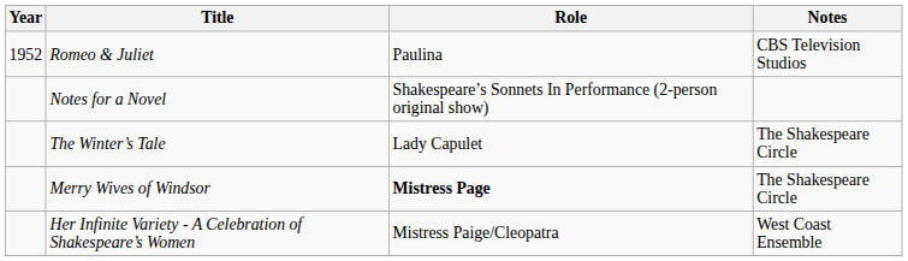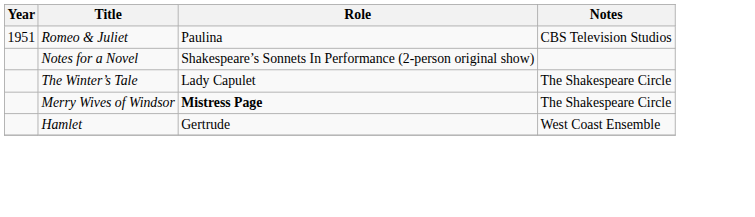 <table class="wikitable sortable">
 <tr>
 <th>Year</th>
 <th>Title</th>
 <th>Role</th>
 <th>Notes</th>
 </tr>
 <tr>
-<td>1952</td>
+<td>1951</td>
 <td><em>Romeo & Juliet</em></td>
 <td>Paulina</td>
 <td>CBS Television Studios</td>
 </tr>
 <tr>
 <td></td>
 <td><em>Notes for a Novel</em></td>
 <td>Shakespeare’s Sonnets In Performance (2-person original show)</td>
 </tr>
 <tr>
 <td></td>
 <td><em>The Winter’s Tale</em></td>
 <td>Lady Capulet</td>
 <td>The Shakespeare Circle</td>
 </tr>
 <tr>
 <td></td>
 <td><em>Merry Wives of Windsor</em></td>
 <td><strong>Mistress Page</strong></td>
 <td>The Shakespeare Circle</td>
 </tr>
 <tr>
 <td></td>
-<td><em>Her Infinite Variety - A Celebration of Shakespeare’s Women</em></td>
-<td>Mistress Paige/Cleopatra</td>
+<td><em>Hamlet</em></td>
+<td>Gertrude</td>
 <td>West Coast Ensemble</td>
 </tr>
 <tr>
 </tr>
 </table>
